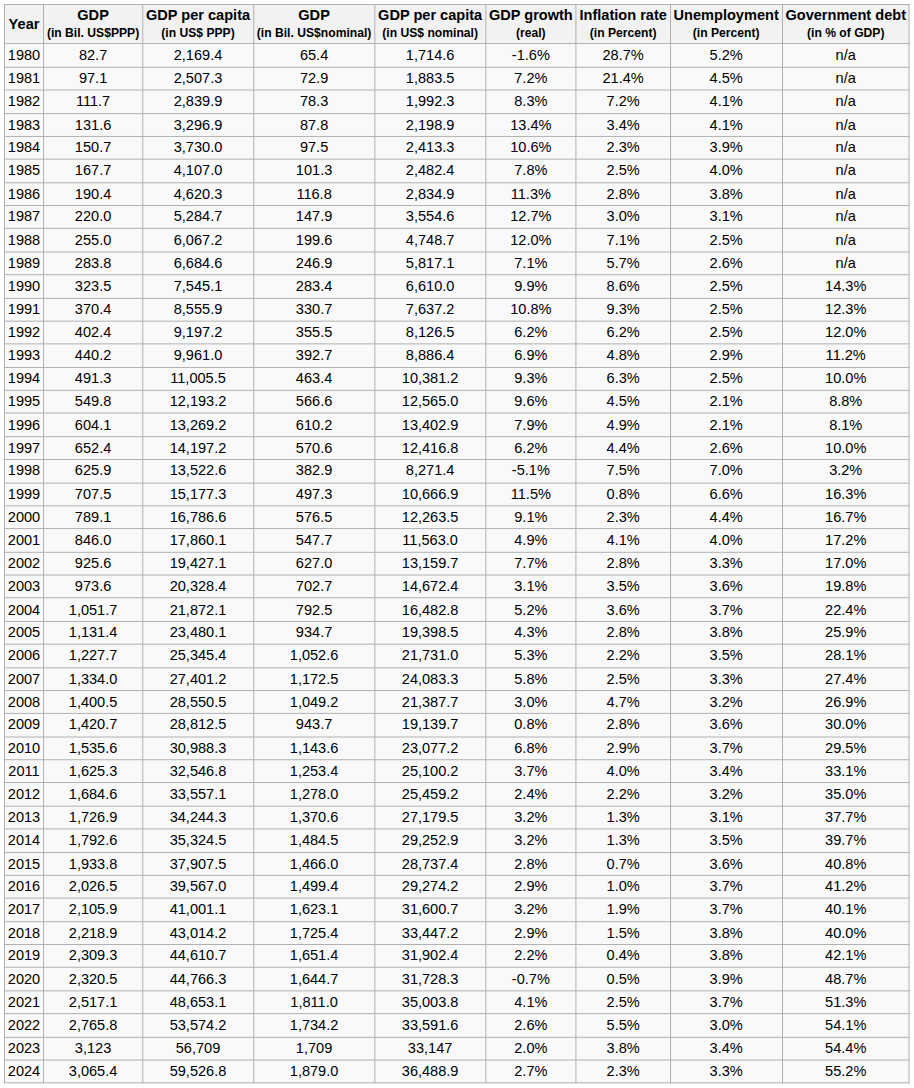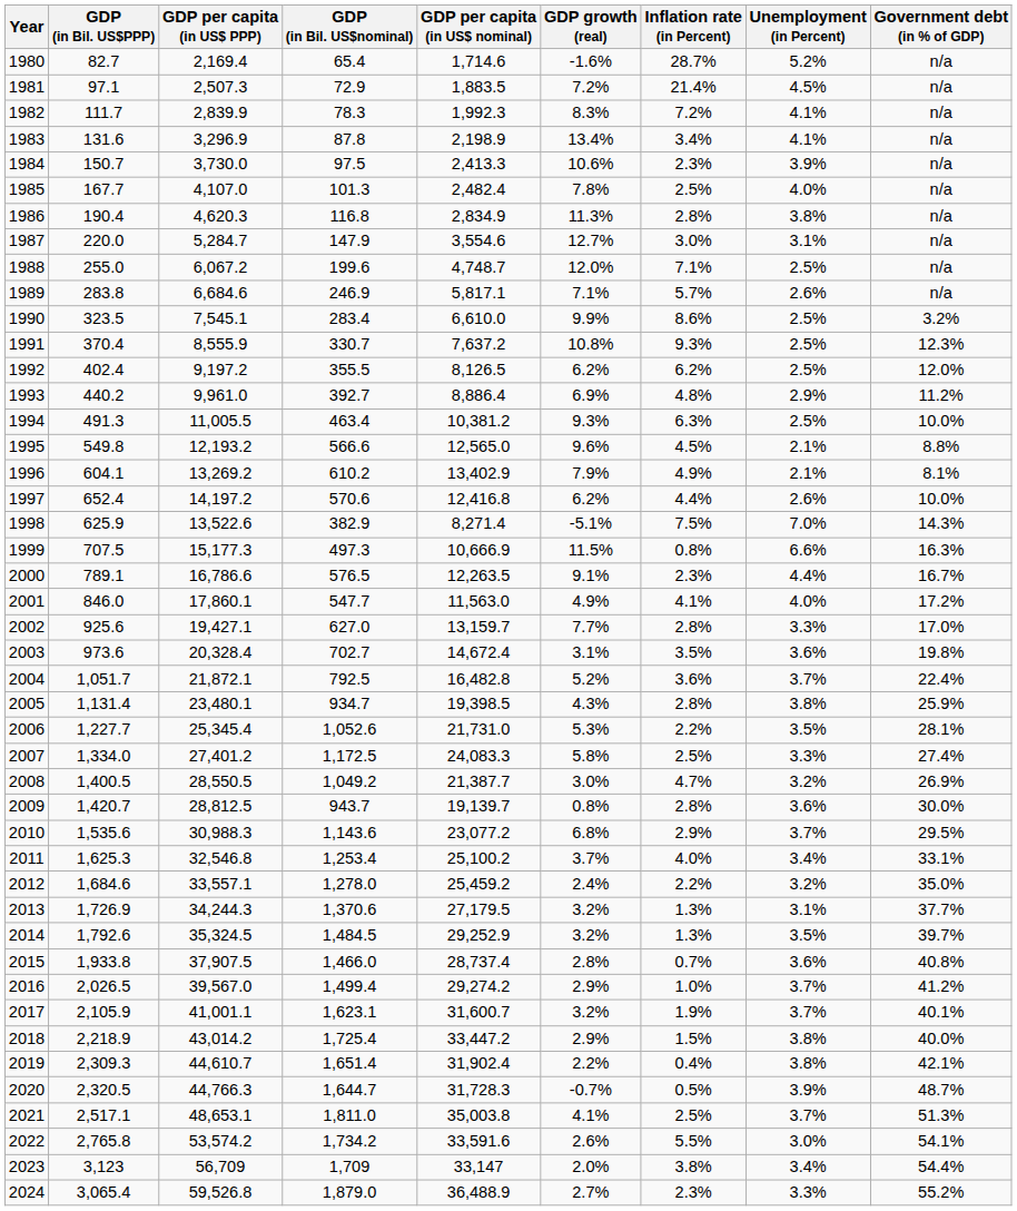 <table class="wikitable sortable sticky-header" style="text-align:center;">
 <tr>
 <th>Year</th>
 <th>GDP<br><small>(in Bil. US$PPP)</small></th>
 <th>GDP per capita<br><small>(in US$ PPP)</small></th>
 <th>GDP<br><small>(in Bil. US$nominal)</small></th>
 <th>GDP per capita<br><small>(in US$ nominal)</small></th>
 <th>GDP growth<br><small>(real)</small></th>
 <th>Inflation rate<br><small>(in Percent)</small></th>
 <th>Unemployment<br><small>(in Percent)</small></th>
 <th>Government debt<br><small>(in % of GDP)</small></th>
 </tr>
 <tr>
 <td>1980</td>
 <td>82.7</td>
 <td>2,169.4</td>
 <td>65.4</td>
 <td>1,714.6</td>
 <td>-1.6%</td>
 <td>28.7%</td>
 <td>5.2%</td>
 <td>n/a</td>
 </tr>
 <tr>
 <td>1981</td>
 <td>97.1</td>
 <td>2,507.3</td>
 <td>72.9</td>
 <td>1,883.5</td>
 <td>7.2%</td>
 <td>21.4%</td>
 <td>4.5%</td>
 <td>n/a</td>
 </tr>
 <tr>
 <td>1982</td>
 <td>111.7</td>
 <td>2,839.9</td>
 <td>78.3</td>
 <td>1,992.3</td>
 <td>8.3%</td>
 <td>7.2%</td>
 <td>4.1%</td>
 <td>n/a</td>
 </tr>
 <tr>
 <td>1983</td>
 <td>131.6</td>
 <td>3,296.9</td>
 <td>87.8</td>
 <td>2,198.9</td>
 <td>13.4%</td>
 <td>3.4%</td>
 <td>4.1%</td>
 <td>n/a</td>
 </tr>
 <tr>
 <td>1984</td>
 <td>150.7</td>
 <td>3,730.0</td>
 <td>97.5</td>
 <td>2,413.3</td>
 <td>10.6%</td>
 <td>2.3%</td>
 <td>3.9%</td>
 <td>n/a</td>
 </tr>
 <tr>
 <td>1985</td>
 <td>167.7</td>
 <td>4,107.0</td>
 <td>101.3</td>
 <td>2,482.4</td>
 <td>7.8%</td>
 <td>2.5%</td>
 <td>4.0%</td>
 <td>n/a</td>
 </tr>
 <tr>
 <td>1986</td>
 <td>190.4</td>
 <td>4,620.3</td>
 <td>116.8</td>
 <td>2,834.9</td>
 <td>11.3%</td>
 <td>2.8%</td>
 <td>3.8%</td>
 <td>n/a</td>
 </tr>
 <tr>
 <td>1987</td>
 <td>220.0</td>
 <td>5,284.7</td>
 <td>147.9</td>
 <td>3,554.6</td>
 <td>12.7%</td>
 <td>3.0%</td>
 <td>3.1%</td>
 <td>n/a</td>
 </tr>
 <tr>
 <td>1988</td>
 <td>255.0</td>
 <td>6,067.2</td>
 <td>199.6</td>
 <td>4,748.7</td>
 <td>12.0%</td>
 <td>7.1%</td>
 <td>2.5%</td>
 <td>n/a</td>
 </tr>
 <tr>
 <td>1989</td>
 <td>283.8</td>
 <td>6,684.6</td>
 <td>246.9</td>
 <td>5,817.1</td>
 <td>7.1%</td>
 <td>5.7%</td>
 <td>2.6%</td>
 <td>n/a</td>
 </tr>
 <tr>
 <td>1990</td>
 <td>323.5</td>
 <td>7,545.1</td>
 <td>283.4</td>
 <td>6,610.0</td>
 <td>9.9%</td>
 <td>8.6%</td>
 <td>2.5%</td>
-<td>14.3%</td>
+<td>3.2%</td>
 </tr>
 <tr>
 <td>1991</td>
 <td>370.4</td>
 <td>8,555.9</td>
 <td>330.7</td>
 <td>7,637.2</td>
 <td>10.8%</td>
 <td>9.3%</td>
 <td>2.5%</td>
 <td>12.3%</td>
 </tr>
 <tr>
 <td>1992</td>
 <td>402.4</td>
 <td>9,197.2</td>
 <td>355.5</td>
 <td>8,126.5</td>
 <td>6.2%</td>
 <td>6.2%</td>
 <td>2.5%</td>
 <td>12.0%</td>
 </tr>
 <tr>
 <td>1993</td>
 <td>440.2</td>
 <td>9,961.0</td>
 <td>392.7</td>
 <td>8,886.4</td>
 <td>6.9%</td>
 <td>4.8%</td>
 <td>2.9%</td>
 <td>11.2%</td>
 </tr>
 <tr>
 <td>1994</td>
 <td>491.3</td>
 <td>11,005.5</td>
 <td>463.4</td>
 <td>10,381.2</td>
 <td>9.3%</td>
 <td>6.3%</td>
 <td>2.5%</td>
 <td>10.0%</td>
 </tr>
 <tr>
 <td>1995</td>
 <td>549.8</td>
 <td>12,193.2</td>
 <td>566.6</td>
 <td>12,565.0</td>
 <td>9.6%</td>
 <td>4.5%</td>
 <td>2.1%</td>
 <td>8.8%</td>
 </tr>
 <tr>
 <td>1996</td>
 <td>604.1</td>
 <td>13,269.2</td>
 <td>610.2</td>
 <td>13,402.9</td>
 <td>7.9%</td>
 <td>4.9%</td>
 <td>2.1%</td>
 <td>8.1%</td>
 </tr>
 <tr>
 <td>1997</td>
 <td>652.4</td>
 <td>14,197.2</td>
 <td>570.6</td>
 <td>12,416.8</td>
 <td>6.2%</td>
 <td>4.4%</td>
 <td>2.6%</td>
 <td>10.0%</td>
 </tr>
 <tr>
 <td>1998</td>
 <td>625.9</td>
 <td>13,522.6</td>
 <td>382.9</td>
 <td>8,271.4</td>
 <td>-5.1%</td>
 <td>7.5%</td>
 <td>7.0%</td>
-<td>3.2%</td>
+<td>14.3%</td>
 </tr>
 <tr>
 <td>1999</td>
 <td>707.5</td>
 <td>15,177.3</td>
 <td>497.3</td>
 <td>10,666.9</td>
 <td>11.5%</td>
 <td>0.8%</td>
 <td>6.6%</td>
 <td>16.3%</td>
 </tr>
 <tr>
 <td>2000</td>
 <td>789.1</td>
 <td>16,786.6</td>
 <td>576.5</td>
 <td>12,263.5</td>
 <td>9.1%</td>
 <td>2.3%</td>
 <td>4.4%</td>
 <td>16.7%</td>
 </tr>
 <tr>
 <td>2001</td>
 <td>846.0</td>
 <td>17,860.1</td>
 <td>547.7</td>
 <td>11,563.0</td>
 <td>4.9%</td>
 <td>4.1%</td>
 <td>4.0%</td>
 <td>17.2%</td>
 </tr>
 <tr>
 <td>2002</td>
 <td>925.6</td>
 <td>19,427.1</td>
 <td>627.0</td>
 <td>13,159.7</td>
 <td>7.7%</td>
 <td>2.8%</td>
 <td>3.3%</td>
 <td>17.0%</td>
 </tr>
 <tr>
 <td>2003</td>
 <td>973.6</td>
 <td>20,328.4</td>
 <td>702.7</td>
 <td>14,672.4</td>
 <td>3.1%</td>
 <td>3.5%</td>
 <td>3.6%</td>
 <td>19.8%</td>
 </tr>
 <tr>
 <td>2004</td>
 <td>1,051.7</td>
 <td>21,872.1</td>
 <td>792.5</td>
 <td>16,482.8</td>
 <td>5.2%</td>
 <td>3.6%</td>
 <td>3.7%</td>
 <td>22.4%</td>
 </tr>
 <tr>
 <td>2005</td>
 <td>1,131.4</td>
 <td>23,480.1</td>
 <td>934.7</td>
 <td>19,398.5</td>
 <td>4.3%</td>
 <td>2.8%</td>
 <td>3.8%</td>
 <td>25.9%</td>
 </tr>
 <tr>
 <td>2006</td>
 <td>1,227.7</td>
 <td>25,345.4</td>
 <td>1,052.6</td>
 <td>21,731.0</td>
 <td>5.3%</td>
 <td>2.2%</td>
 <td>3.5%</td>
 <td>28.1%</td>
 </tr>
 <tr>
 <td>2007</td>
 <td>1,334.0</td>
 <td>27,401.2</td>
 <td>1,172.5</td>
 <td>24,083.3</td>
 <td>5.8%</td>
 <td>2.5%</td>
 <td>3.3%</td>
 <td>27.4%</td>
 </tr>
 <tr>
 <td>2008</td>
 <td>1,400.5</td>
 <td>28,550.5</td>
 <td>1,049.2</td>
 <td>21,387.7</td>
 <td>3.0%</td>
 <td>4.7%</td>
 <td>3.2%</td>
 <td>26.9%</td>
 </tr>
 <tr>
 <td>2009</td>
 <td>1,420.7</td>
 <td>28,812.5</td>
 <td>943.7</td>
 <td>19,139.7</td>
 <td>0.8%</td>
 <td>2.8%</td>
 <td>3.6%</td>
 <td>30.0%</td>
 </tr>
 <tr>
 <td>2010</td>
 <td>1,535.6</td>
 <td>30,988.3</td>
 <td>1,143.6</td>
 <td>23,077.2</td>
 <td>6.8%</td>
 <td>2.9%</td>
 <td>3.7%</td>
 <td>29.5%</td>
 </tr>
 <tr>
 <td>2011</td>
 <td>1,625.3</td>
 <td>32,546.8</td>
 <td>1,253.4</td>
 <td>25,100.2</td>
 <td>3.7%</td>
 <td>4.0%</td>
 <td>3.4%</td>
 <td>33.1%</td>
 </tr>
 <tr>
 <td>2012</td>
 <td>1,684.6</td>
 <td>33,557.1</td>
 <td>1,278.0</td>
 <td>25,459.2</td>
 <td>2.4%</td>
 <td>2.2%</td>
 <td>3.2%</td>
 <td>35.0%</td>
 </tr>
 <tr>
 <td>2013</td>
 <td>1,726.9</td>
 <td>34,244.3</td>
 <td>1,370.6</td>
 <td>27,179.5</td>
 <td>3.2%</td>
 <td>1.3%</td>
 <td>3.1%</td>
 <td>37.7%</td>
 </tr>
 <tr>
 <td>2014</td>
 <td>1,792.6</td>
 <td>35,324.5</td>
 <td>1,484.5</td>
 <td>29,252.9</td>
 <td>3.2%</td>
 <td>1.3%</td>
 <td>3.5%</td>
 <td>39.7%</td>
 </tr>
 <tr>
 <td>2015</td>
 <td>1,933.8</td>
 <td>37,907.5</td>
 <td>1,466.0</td>
 <td>28,737.4</td>
 <td>2.8%</td>
 <td>0.7%</td>
 <td>3.6%</td>
 <td>40.8%</td>
 </tr>
 <tr>
 <td>2016</td>
 <td>2,026.5</td>
 <td>39,567.0</td>
 <td>1,499.4</td>
 <td>29,274.2</td>
 <td>2.9%</td>
 <td>1.0%</td>
 <td>3.7%</td>
 <td>41.2%</td>
 </tr>
 <tr>
 <td>2017</td>
 <td>2,105.9</td>
 <td>41,001.1</td>
 <td>1,623.1</td>
 <td>31,600.7</td>
 <td>3.2%</td>
 <td>1.9%</td>
 <td>3.7%</td>
 <td>40.1%</td>
 </tr>
 <tr>
 <td>2018</td>
 <td>2,218.9</td>
 <td>43,014.2</td>
 <td>1,725.4</td>
 <td>33,447.2</td>
 <td>2.9%</td>
 <td>1.5%</td>
 <td>3.8%</td>
 <td>40.0%</td>
 </tr>
 <tr>
 <td>2019</td>
 <td>2,309.3</td>
 <td>44,610.7</td>
 <td>1,651.4</td>
 <td>31,902.4</td>
 <td>2.2%</td>
 <td>0.4%</td>
 <td>3.8%</td>
 <td>42.1%</td>
 </tr>
 <tr>
 <td>2020</td>
 <td>2,320.5</td>
 <td>44,766.3</td>
 <td>1,644.7</td>
 <td>31,728.3</td>
 <td>-0.7%</td>
 <td>0.5%</td>
 <td>3.9%</td>
 <td>48.7%</td>
 </tr>
 <tr>
 <td>2021</td>
 <td>2,517.1</td>
 <td>48,653.1</td>
 <td>1,811.0</td>
 <td>35,003.8</td>
 <td>4.1%</td>
 <td>2.5%</td>
 <td>3.7%</td>
 <td>51.3%</td>
 </tr>
 <tr>
 <td>2022</td>
 <td>2,765.8</td>
 <td>53,574.2</td>
 <td>1,734.2</td>
 <td>33,591.6</td>
 <td>2.6%</td>
 <td>5.5%</td>
 <td>3.0%</td>
 <td>54.1%</td>
 </tr>
 <tr>
 <td>2023</td>
 <td>3,123</td>
 <td>56,709</td>
 <td>1,709</td>
 <td>33,147</td>
 <td>2.0%</td>
 <td>3.8%</td>
 <td>3.4%</td>
 <td>54.4%</td>
 </tr>
 <tr>
 <td>2024</td>
 <td>3,065.4</td>
 <td>59,526.8</td>
 <td>1,879.0</td>
 <td>36,488.9</td>
 <td>2.7%</td>
 <td>2.3%</td>
 <td>3.3%</td>
 <td>55.2%</td>
 </tr>
 </table>
